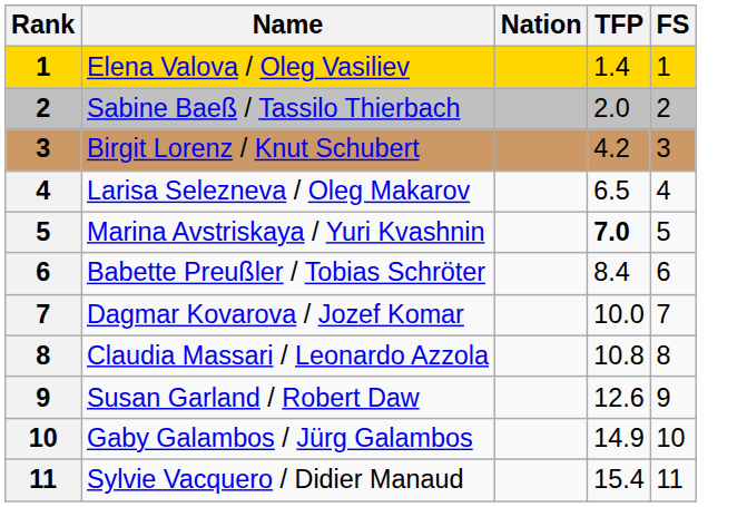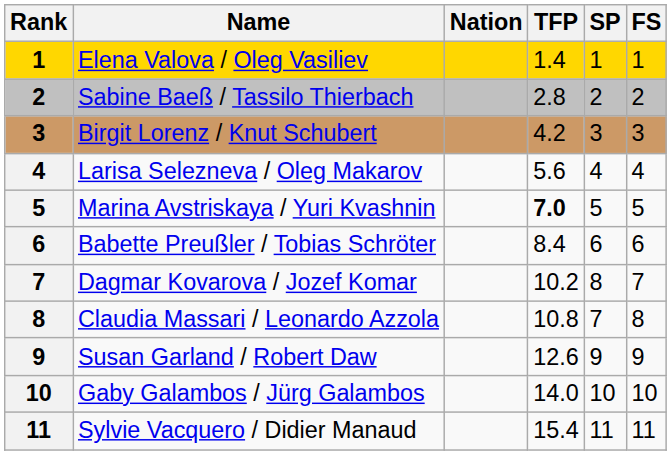 <table class="wikitable">
 <tr>
 <th>Rank</th>
 <th>Name</th>
 <th>Nation</th>
 <th>TFP</th>
+<th>SP</th>
 <th>FS</th>
 </tr>
 <tr bgcolor="gold">
 <td align="center"><strong>1</strong></td>
 <td><a href='#'>Elena Valova</a> / <a href='#'>Oleg Vasiliev</a></td>
 <td></td>
 <td>1.4</td>
 <td>1</td>
+<td>1</td>
 </tr>
 <tr bgcolor="silver">
 <td align="center"><strong>2</strong></td>
 <td><a href='#'>Sabine Baeß</a> / <a href='#'>Tassilo Thierbach</a></td>
 <td></td>
-<td>2.0</td>
+<td>2.8</td>
+<td>2</td>
 <td>2</td>
 </tr>
 <tr bgcolor="cc9966">
 <td align="center"><strong>3</strong></td>
 <td><a href='#'>Birgit Lorenz</a> / <a href='#'>Knut Schubert</a></td>
 <td></td>
 <td>4.2</td>
 <td>3</td>
+<td>3</td>
 </tr>
 <tr>
 <th>4</th>
 <td><a href='#'>Larisa Selezneva</a> / <a href='#'>Oleg Makarov</a></td>
 <td></td>
-<td>6.5</td>
+<td>5.6</td>
+<td>4</td>
 <td>4</td>
 </tr>
 <tr>
 <th>5</th>
 <td><a href='#'>Marina Avstriskaya</a> / <a href='#'>Yuri Kvashnin</a></td>
 <td></td>
 <td><strong>7.0</strong></td>
 <td>5</td>
+<td>5</td>
 </tr>
 <tr>
 <th>6</th>
 <td><a href='#'>Babette Preußler</a> / <a href='#'>Tobias Schröter</a></td>
 <td></td>
 <td>8.4</td>
 <td>6</td>
+<td>6</td>
 </tr>
 <tr>
 <th>7</th>
 <td><a href='#'>Dagmar Kovarova</a> / <a href='#'>Jozef Komar</a></td>
 <td></td>
-<td>10.0</td>
+<td>10.2</td>
+<td>8</td>
 <td>7</td>
 </tr>
 <tr>
 <th>8</th>
 <td><a href='#'>Claudia Massari</a> / <a href='#'>Leonardo Azzola</a></td>
 <td></td>
 <td>10.8</td>
+<td>7</td>
 <td>8</td>
 </tr>
 <tr>
 <th>9</th>
 <td><a href='#'>Susan Garland</a> / <a href='#'>Robert Daw</a></td>
 <td></td>
 <td>12.6</td>
 <td>9</td>
+<td>9</td>
 </tr>
 <tr>
 <th>10</th>
 <td><a href='#'>Gaby Galambos</a> / <a href='#'>Jürg Galambos</a></td>
 <td></td>
-<td>14.9</td>
+<td>14.0</td>
+<td>10</td>
 <td>10</td>
 </tr>
 <tr>
 <th>11</th>
 <td><a href='#'>Sylvie Vacquero</a> / Didier Manaud</td>
 <td></td>
 <td>15.4</td>
 <td>11</td>
+<td>11</td>
 </tr>
 </table>
